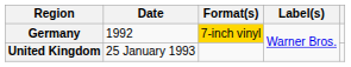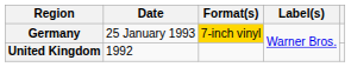 <table class="wikitable plainrowheaders">
 <tr>
 <th scope="col">Region</th>
 <th scope="col">Date</th>
 <th scope="col">Format(s)</th>
 <th scope="col">Label(s)</th>
 <th scope="col"></th>
 </tr>
 <tr>
 <th scope="row">Germany</th>
-<td>1992</td>
+<td>25 January 1993</td>
 <td style="background: gold;">7-inch vinyl</td>
 <td rowspan="2"><a href='#'>Warner Bros.</a></td>
 <td></td>
 </tr>
 <tr>
 <th scope="row">United Kingdom</th>
-<td>25 January 1993</td>
+<td>1992</td>
 <td></td>
 <td></td>
 </tr>
 </table>
